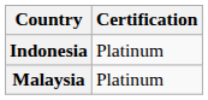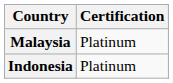 <table class="wikitable sortable">
 <tr>
 <th>Country</th>
 <th>Certification</th>
 </tr>
 <tr>
+<th>Malaysia</th>
+<td>Platinum</td>
+</tr>
+<tr>
 <th>Indonesia</th>
 <td>Platinum</td>
 </tr>
-<tr>
-<th>Malaysia</th>
-<td>Platinum</td>
-</tr>
 </table>
